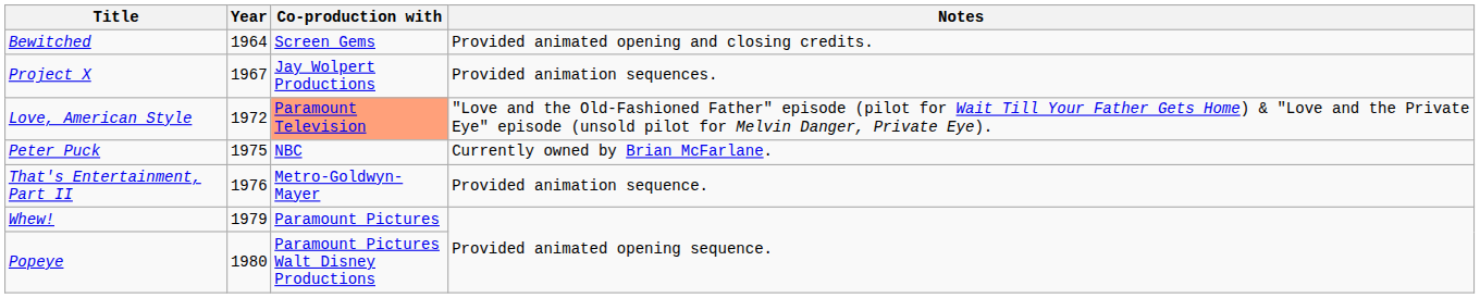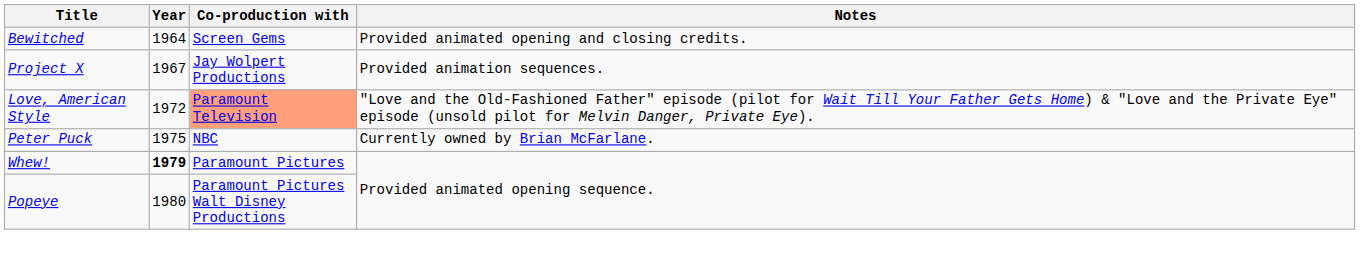 <table class="wikitable sortable">
 <tr>
 <th><strong>Title</strong></th>
 <th><strong>Year</strong></th>
 <th><strong>Co-production with</strong></th>
 <th><strong>Notes</strong></th>
 </tr>
 <tr>
 <td><em><a href='#'>Bewitched</a></em></td>
 <td>1964</td>
 <td><a href='#'>Screen Gems</a></td>
 <td>Provided animated opening and closing credits.</td>
 </tr>
 <tr>
 <td><em><a href='#'>Project X</a></em></td>
 <td>1967</td>
 <td><a href='#'>Jay Wolpert Productions</a></td>
 <td>Provided animation sequences.</td>
 </tr>
 <tr>
 <td><em><a href='#'>Love, American Style</a></em></td>
 <td>1972</td>
 <td style="background: lightsalmon;"><a href='#'>Paramount Television</a></td>
 <td>"Love and the Old-Fashioned Father" episode (pilot for <em><a href='#'>Wait Till Your Father Gets Home</a></em>) & "Love and the Private Eye" episode (unsold pilot for <em>Melvin Danger, Private Eye</em>).</td>
 </tr>
 <tr>
 <td><em><a href='#'>Peter Puck</a></em></td>
 <td>1975</td>
 <td><a href='#'>NBC</a></td>
 <td>Currently owned by <a href='#'>Brian McFarlane</a>.</td>
 </tr>
 <tr>
-<td><em><a href='#'>That's Entertainment, Part II</a></em></td>
-<td>1976</td>
-<td><a href='#'>Metro-Goldwyn-Mayer</a></td>
-<td>Provided animation sequence.</td>
-</tr>
-<tr>
 <td><em><a href='#'>Whew!</a></em></td>
-<td>1979</td>
+<td><strong>1979</strong></td>
 <td><a href='#'>Paramount Pictures</a></td>
 <td rowspan="2">Provided animated opening sequence.</td>
 </tr>
 <tr>
 <td><em><a href='#'>Popeye</a></em></td>
 <td>1980</td>
 <td><a href='#'>Paramount Pictures</a><br><a href='#'>Walt Disney Productions</a></td>
 </tr>
 </table>
